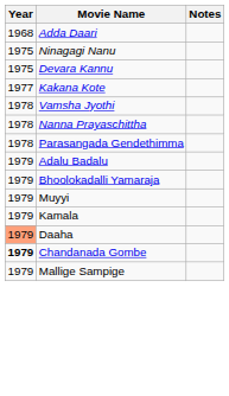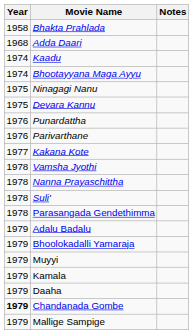 <table class="wikitable">
 <tr>
 <th>Year</th>
 <th>Movie Name</th>
 <th>Notes</th>
 </tr>
 <tr>
+<td>1958</td>
+<td><em><a href='#'>Bhakta Prahlada</a></em></td>
+<td></td>
+</tr>
+<tr>
 <td>1968</td>
 <td><em><a href='#'>Adda Daari</a></em></td>
+<td></td>
+</tr>
+<tr>
+<td>1974</td>
+<td><em><a href='#'>Kaadu</a></em></td>
+<td></td>
+</tr>
+<tr>
+<td>1974</td>
+<td><em><a href='#'>Bhootayyana Maga Ayyu</a></em></td>
 <td></td>
 </tr>
 <tr>
 <td>1975</td>
 <td><em>Ninagagi Nanu</em></td>
 <td></td>
 </tr>
 <tr>
 <td>1975</td>
 <td><em><a href='#'>Devara Kannu</a></em></td>
+<td></td>
+</tr>
+<tr>
+<td>1976</td>
+<td><em>Punardattha</em></td>
+<td></td>
+</tr>
+<tr>
+<td>1976</td>
+<td><em>Parivarthane</em></td>
 <td></td>
 </tr>
 <tr>
 <td>1977</td>
 <td><em><a href='#'>Kakana Kote</a></em></td>
 <td></td>
 </tr>
 <tr>
 <td>1978</td>
 <td><em><a href='#'>Vamsha Jyothi</a></em></td>
 <td></td>
 </tr>
 <tr>
 <td>1978</td>
 <td><em><a href='#'>Nanna Prayaschittha</a></em></td>
+<td></td>
+</tr>
+<tr>
+<td>1978</td>
+<td><em><a href='#'>Suli</a>'</td>
 <td></td>
 </tr>
 <tr>
 <td>1978</td>
 <td></em><a href='#'>Parasangada Gendethimma</a><em></td>
 <td></td>
 </tr>
 <tr>
 <td>1979</td>
 <td></em><a href='#'>Adalu Badalu</a><em></td>
 <td></td>
 </tr>
 <tr>
 <td>1979</td>
 <td></em><a href='#'>Bhoolokadalli Yamaraja</a><em></td>
 <td></td>
 </tr>
 <tr>
 <td>1979</td>
 <td></em>Muyyi<em></td>
 <td></td>
 </tr>
 <tr>
 <td>1979</td>
 <td></em>Kamala<em></td>
 <td></td>
 </tr>
 <tr>
-<td style="background: lightsalmon;">1979</td>
+<td>1979</td>
 <td></em>Daaha<em></td>
 <td></td>
 </tr>
 <tr>
 <td><strong>1979</strong></td>
 <td></em><a href='#'>Chandanada Gombe</a><em></td>
 <td></td>
 </tr>
 <tr>
 <td>1979</td>
 <td></em>Mallige Sampige<em></td>
 <td></td>
 </tr>
 </table>
